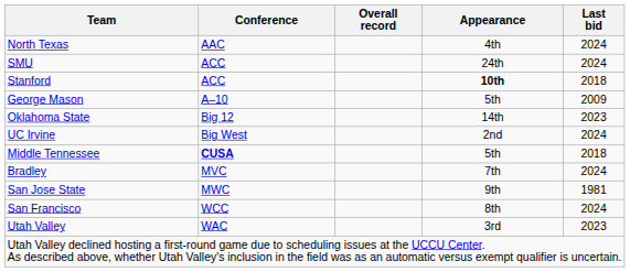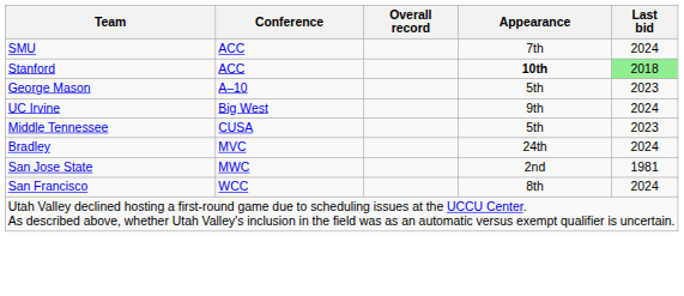 <table class="wikitable sortable" style="text-align: center;">
 <tr>
 <th>Team</th>
 <th>Conference</th>
 <th data-sort-type="number">Overall<br>record</th>
 <th data-sort-type="number">Appearance</th>
 <th>Last<br>bid</th>
 </tr>
 <tr>
-<td align="left"><a href='#'>North Texas</a></td>
-<td align="left"><a href='#'>AAC</a></td>
-<td></td>
-<td>4th</td>
-<td>2024</td>
-</tr>
-<tr>
 <td align="left"><a href='#'>SMU</a></td>
 <td align="left"><a href='#'>ACC</a></td>
 <td></td>
-<td>24th</td>
+<td>7th</td>
 <td>2024</td>
 </tr>
 <tr>
 <td align="left"><a href='#'>Stanford</a></td>
 <td align="left"><a href='#'>ACC</a></td>
 <td></td>
 <td><strong>10th</strong></td>
-<td>2018</td>
+<td style="background: lightgreen;">2018</td>
 </tr>
 <tr>
 <td align="left"><a href='#'>George Mason</a></td>
 <td align="left"><a href='#'>A–10</a></td>
 <td></td>
 <td>5th</td>
-<td>2009</td>
-</tr>
-<tr>
-<td align="left"><a href='#'>Oklahoma State</a></td>
-<td align="left"><a href='#'>Big 12</a></td>
-<td></td>
-<td>14th</td>
 <td>2023</td>
 </tr>
 <tr>
 <td align="left"><a href='#'>UC Irvine</a></td>
 <td align="left"><a href='#'>Big West</a></td>
 <td></td>
-<td>2nd</td>
+<td>9th</td>
 <td>2024</td>
 </tr>
 <tr>
 <td align="left"><a href='#'>Middle Tennessee</a></td>
-<td align="left"><strong><a href='#'>CUSA</a></strong></td>
+<td align="left"><a href='#'>CUSA</a></td>
 <td></td>
 <td>5th</td>
-<td>2018</td>
+<td>2023</td>
 </tr>
 <tr>
 <td align="left"><a href='#'>Bradley</a></td>
 <td align="left"><a href='#'>MVC</a></td>
 <td></td>
-<td>7th</td>
+<td>24th</td>
 <td>2024</td>
 </tr>
 <tr>
 <td align="left"><a href='#'>San Jose State</a></td>
 <td align="left"><a href='#'>MWC</a></td>
 <td></td>
-<td>9th</td>
+<td>2nd</td>
 <td>1981</td>
 </tr>
 <tr>
 <td align="left"><a href='#'>San Francisco</a></td>
 <td align="left"><a href='#'>WCC</a></td>
 <td></td>
 <td>8th</td>
 <td>2024</td>
 </tr>
-<tr>
-<td align="left"><a href='#'>Utah Valley</a> </td>
-<td align="left"><a href='#'>WAC</a></td>
-<td></td>
-<td>3rd</td>
-<td>2023</td>
-</tr>
 <tr class="sortbottom" style="text-align: left;">
 <td colspan="5"> Utah Valley declined hosting a first-round game due to scheduling issues at the <a href='#'>UCCU Center</a>.<br>As described above, whether Utah Valley's inclusion in the field was as an automatic versus exempt qualifier is uncertain.</td>
 </tr>
 </table>
